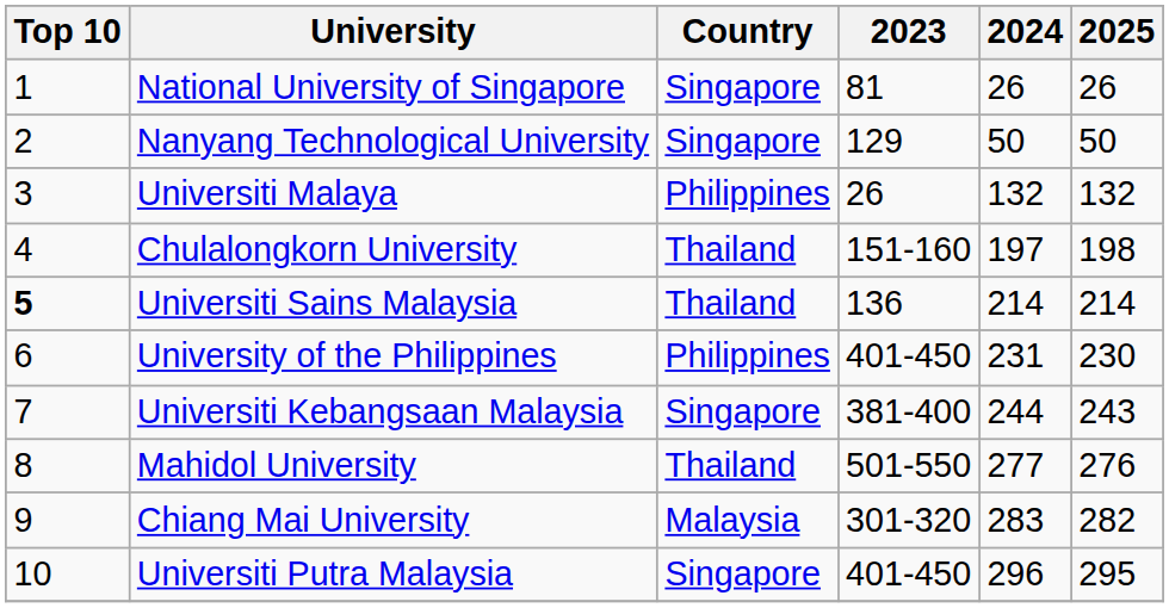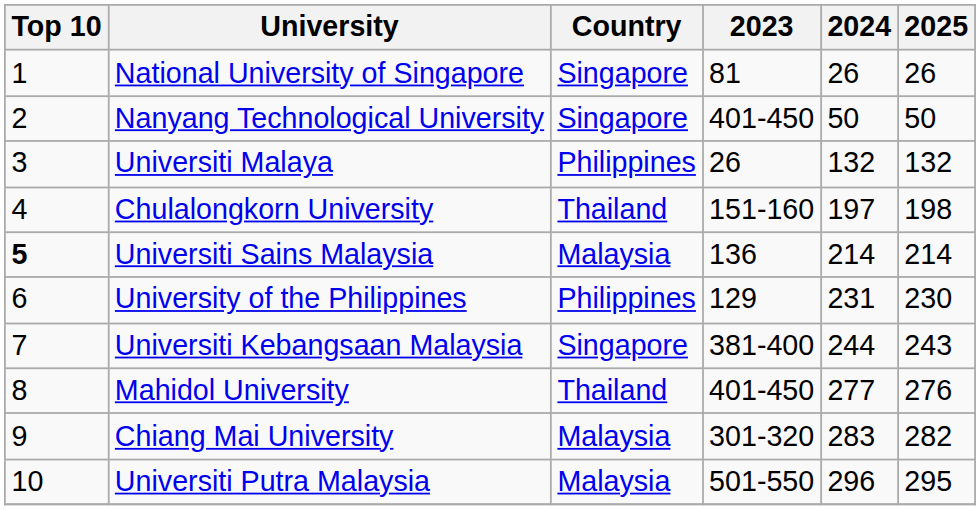 <table class="wikitable sortable">
 <tr>
 <th>Top 10</th>
 <th>University</th>
 <th>Country</th>
 <th>2023</th>
 <th>2024</th>
 <th>2025</th>
 </tr>
 <tr>
 <td>1</td>
 <td> <a href='#'>National University of Singapore</a></td>
 <td><a href='#'>Singapore</a></td>
 <td>81</td>
 <td>26</td>
 <td>26</td>
 </tr>
 <tr>
 <td>2</td>
 <td> <a href='#'>Nanyang Technological University</a></td>
 <td><a href='#'>Singapore</a></td>
-<td>129</td>
+<td>401-450</td>
 <td>50</td>
 <td>50</td>
 </tr>
 <tr>
 <td>3</td>
 <td> <a href='#'>Universiti Malaya</a></td>
 <td><a href='#'>Philippines</a></td>
 <td>26</td>
 <td>132</td>
 <td>132</td>
 </tr>
 <tr>
 <td>4</td>
 <td> <a href='#'>Chulalongkorn University</a></td>
 <td><a href='#'>Thailand</a></td>
 <td>151-160</td>
 <td>197</td>
 <td>198</td>
 </tr>
 <tr>
 <td><strong>5</strong></td>
 <td> <a href='#'>Universiti Sains Malaysia</a></td>
-<td><a href='#'>Thailand</a></td>
+<td><a href='#'>Malaysia</a></td>
 <td>136</td>
 <td>214</td>
 <td>214</td>
 </tr>
 <tr>
 <td>6</td>
 <td> <a href='#'>University of the Philippines</a></td>
 <td><a href='#'>Philippines</a></td>
-<td>401-450</td>
+<td>129</td>
 <td>231</td>
 <td>230</td>
 </tr>
 <tr>
 <td>7</td>
 <td> <a href='#'>Universiti Kebangsaan Malaysia</a></td>
 <td><a href='#'>Singapore</a></td>
 <td>381-400</td>
 <td>244</td>
 <td>243</td>
 </tr>
 <tr>
 <td>8</td>
 <td> <a href='#'>Mahidol University</a></td>
 <td><a href='#'>Thailand</a></td>
-<td>501-550</td>
+<td>401-450</td>
 <td>277</td>
 <td>276</td>
 </tr>
 <tr>
 <td>9</td>
 <td> <a href='#'>Chiang Mai University</a></td>
 <td><a href='#'>Malaysia</a></td>
 <td>301-320</td>
 <td>283</td>
 <td>282</td>
 </tr>
 <tr>
 <td>10</td>
 <td> <a href='#'>Universiti Putra Malaysia</a></td>
-<td><a href='#'>Singapore</a></td>
-<td>401-450</td>
+<td><a href='#'>Malaysia</a></td>
+<td>501-550</td>
 <td>296</td>
 <td>295</td>
 </tr>
 <tr>
 </tr>
 </table>
